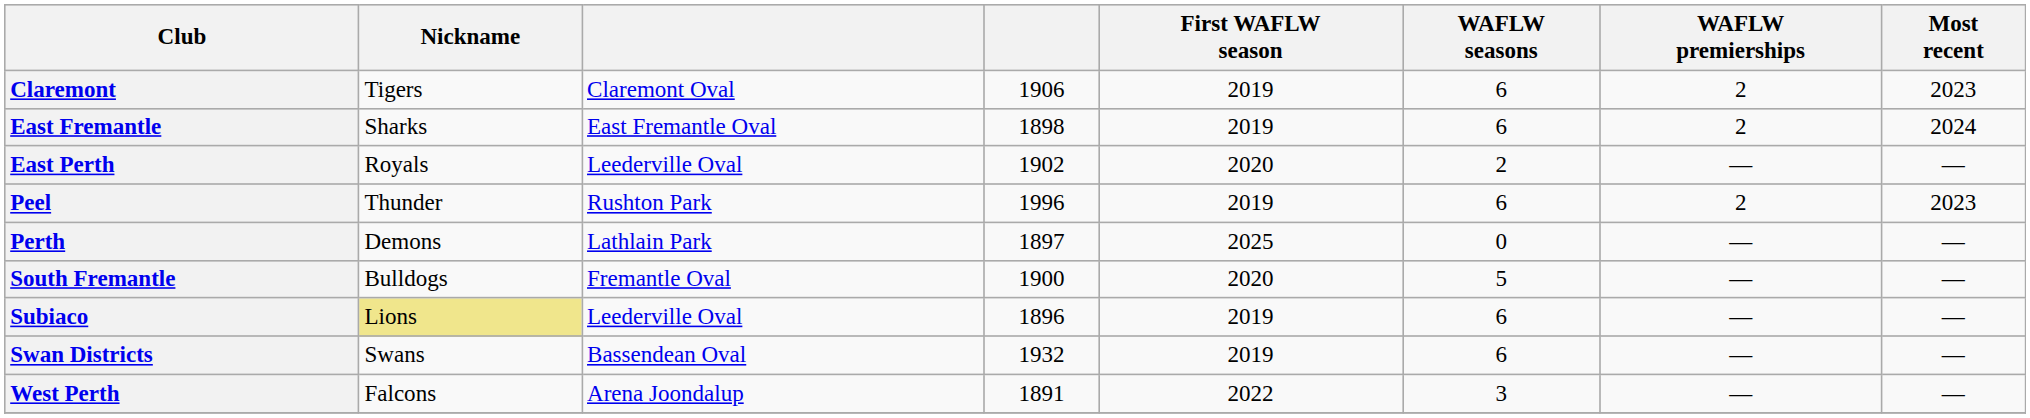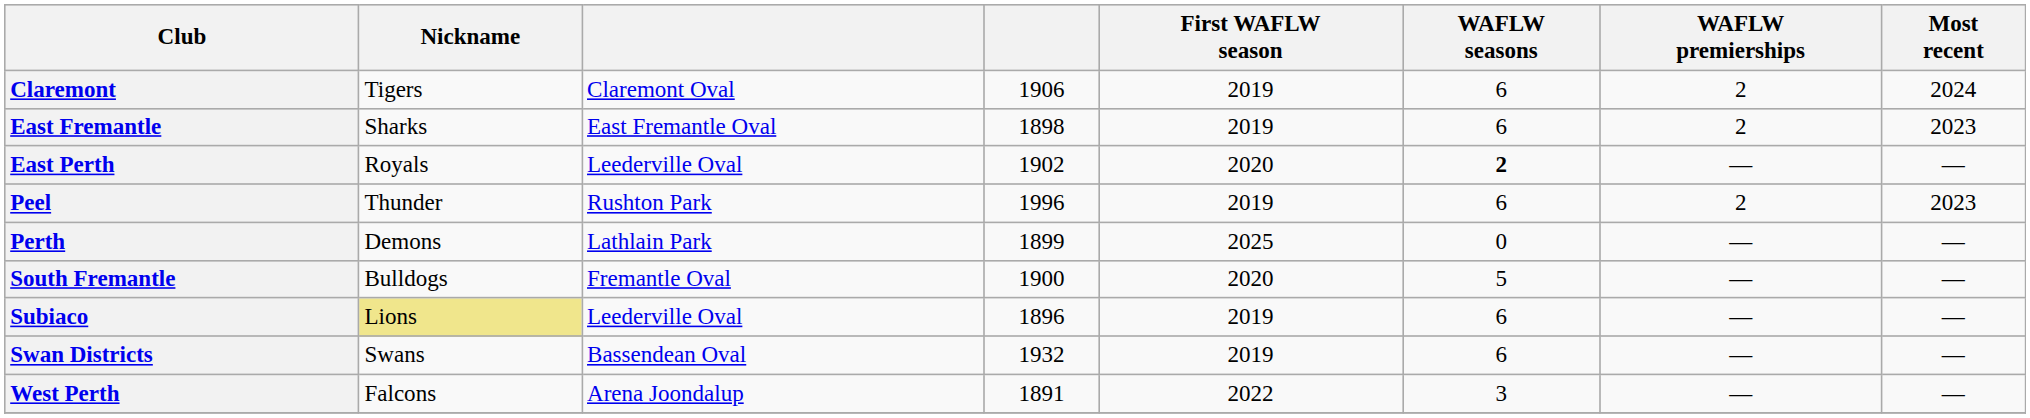 <table class="wikitable sortable" style="text-align:center; width:100%; font-size:90%">
 <tr>
 <th>Club</th>
 <th>Nickname</th>
 <th></th>
 <th></th>
 <th>First WAFLW<br>season</th>
 <th data-sort-type="number">WAFLW<br>seasons</th>
 <th data-sort-type="number">WAFLW<br>premierships</th>
 <th>Most<br>recent</th>
 </tr>
 <tr>
 <th style="text-align:left"><a href='#'>Claremont</a></th>
 <td style="text-align:left">Tigers</td>
 <td style="text-align:left"><a href='#'>Claremont Oval</a></td>
 <td>1906</td>
 <td>2019</td>
 <td>6</td>
 <td>2</td>
-<td>2023</td>
+<td>2024</td>
 </tr>
 <tr>
 <th style="text-align:left"><a href='#'>East Fremantle</a></th>
 <td style="text-align:left">Sharks</td>
 <td style="text-align:left"><a href='#'>East Fremantle Oval</a></td>
 <td>1898</td>
 <td>2019</td>
 <td>6</td>
 <td>2</td>
-<td>2024</td>
+<td>2023</td>
 </tr>
 <tr>
 <th style="text-align:left"><a href='#'>East Perth</a></th>
 <td style="text-align:left">Royals</td>
 <td style="text-align:left"><a href='#'>Leederville Oval</a></td>
 <td>1902</td>
 <td>2020</td>
-<td>2</td>
+<td><strong>2</strong></td>
 <td>—</td>
 <td>—</td>
 </tr>
 <tr>
 <th style="text-align:left"><a href='#'>Peel</a></th>
 <td style="text-align:left">Thunder</td>
 <td style="text-align:left"><a href='#'>Rushton Park</a></td>
 <td>1996</td>
 <td>2019</td>
 <td>6</td>
 <td>2</td>
 <td>2023</td>
 </tr>
 <tr>
 <th style="text-align:left"><a href='#'>Perth</a></th>
 <td style="text-align:left">Demons</td>
 <td style="text-align:left"><a href='#'>Lathlain Park</a></td>
-<td>1897</td>
+<td>1899</td>
 <td>2025</td>
 <td>0</td>
 <td>—</td>
 <td>—</td>
 </tr>
 <tr>
 <th style="text-align:left"><a href='#'>South Fremantle</a></th>
 <td style="text-align:left">Bulldogs</td>
 <td style="text-align:left"><a href='#'>Fremantle Oval</a></td>
 <td>1900</td>
 <td>2020</td>
 <td>5</td>
 <td>—</td>
 <td>—</td>
 </tr>
 <tr>
 <th style="text-align:left"><a href='#'>Subiaco</a></th>
 <td style="background: khaki; text-align:left">Lions</td>
 <td style="text-align:left"><a href='#'>Leederville Oval</a></td>
 <td>1896</td>
 <td>2019</td>
 <td>6</td>
 <td>—</td>
 <td>—</td>
 </tr>
 <tr>
 <th style="text-align:left"><a href='#'>Swan Districts</a></th>
 <td style="text-align:left">Swans</td>
 <td style="text-align:left"><a href='#'>Bassendean Oval</a></td>
 <td>1932</td>
 <td>2019</td>
 <td>6</td>
 <td>—</td>
 <td>—</td>
 </tr>
 <tr>
 <th style="text-align:left"><a href='#'>West Perth</a></th>
 <td style="text-align:left">Falcons</td>
 <td style="text-align:left"><a href='#'>Arena Joondalup</a></td>
 <td>1891</td>
 <td>2022</td>
 <td>3</td>
 <td>—</td>
 <td>—</td>
 </tr>
 <tr>
 </tr>
 <tr class="sortbottom">
 </tr>
 </table>
